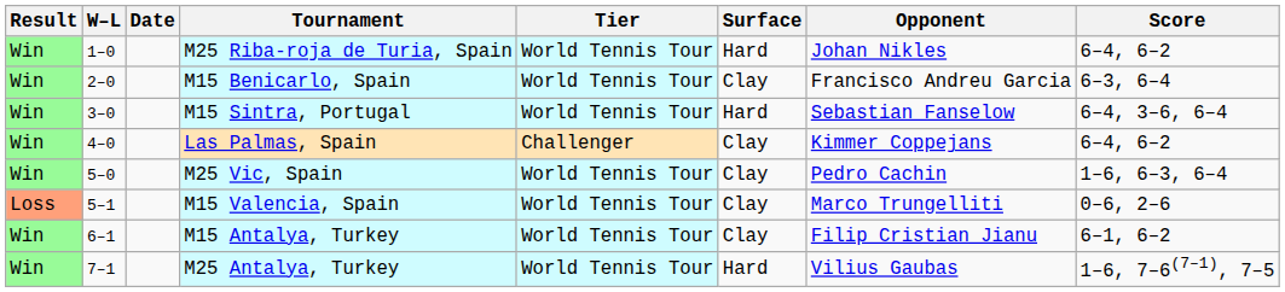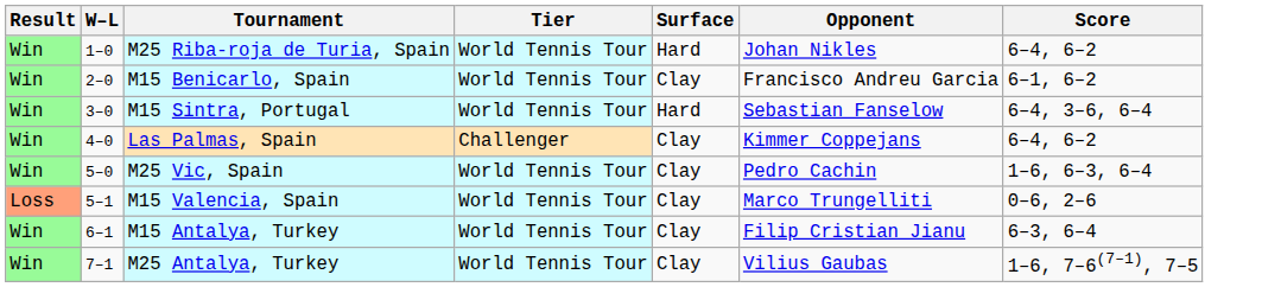 <table class="sortable wikitable">
 <tr>
 <th>Result</th>
 <th class="unsortable">W–L</th>
-<th>Date</th>
 <th>Tournament</th>
 <th>Tier</th>
 <th>Surface</th>
 <th>Opponent</th>
 <th class="unsortable">Score</th>
 </tr>
 <tr>
 <td bgcolor=98FB98>Win</td>
 <td><small>1–0</small></td>
-<td></td>
 <td style="background:#cffcff;">M25 <a href='#'>Riba-roja de Turia</a>, Spain</td>
 <td style="background:#cffcff;">World Tennis Tour</td>
 <td>Hard</td>
 <td> <a href='#'>Johan Nikles</a></td>
 <td>6–4, 6–2</td>
 </tr>
 <tr>
 <td bgcolor=98FB98>Win</td>
 <td><small>2–0</small></td>
-<td></td>
 <td style="background:#cffcff;">M15 <a href='#'>Benicarlo</a>, Spain</td>
 <td style="background:#cffcff;">World Tennis Tour</td>
 <td>Clay</td>
 <td> Francisco Andreu Garcia</td>
-<td>6–3, 6–4</td>
+<td>6–1, 6–2</td>
 </tr>
 <tr>
 <td bgcolor=98FB98>Win</td>
 <td><small>3–0</small></td>
-<td></td>
 <td style="background:#cffcff;">M15 <a href='#'>Sintra</a>, Portugal</td>
 <td style="background:#cffcff;">World Tennis Tour</td>
 <td>Hard</td>
 <td> <a href='#'>Sebastian Fanselow</a></td>
 <td>6–4, 3–6, 6–4</td>
 </tr>
 <tr>
 <td bgcolor= 98FB98>Win</td>
 <td><small>4–0</small></td>
-<td><a href='#'></a></td>
 <td style="background:moccasin;"><a href='#'>Las Palmas</a>, Spain</td>
 <td style="background:moccasin;">Challenger</td>
 <td>Clay</td>
 <td> <a href='#'>Kimmer Coppejans</a></td>
 <td>6–4, 6–2</td>
 </tr>
 <tr>
 <td bgcolor=98FB98>Win</td>
 <td><small>5–0</small></td>
-<td></td>
 <td style="background:#cffcff;">M25 <a href='#'>Vic</a>, Spain</td>
 <td style="background:#cffcff;">World Tennis Tour</td>
 <td>Clay</td>
 <td> <a href='#'>Pedro Cachin</a></td>
 <td>1–6, 6–3, 6–4</td>
 </tr>
 <tr>
 <td bgcolor=FFA07A>Loss</td>
 <td><small>5–1</small></td>
-<td></td>
 <td style="background:#cffcff;">M15 <a href='#'>Valencia</a>, Spain</td>
 <td style="background:#cffcff;">World Tennis Tour</td>
 <td>Clay</td>
 <td> <a href='#'>Marco Trungelliti</a></td>
 <td>0–6, 2–6</td>
 </tr>
 <tr>
 <td bgcolor=98FB98>Win</td>
 <td><small>6–1</small></td>
-<td></td>
 <td style="background:#cffcff;">M15 <a href='#'>Antalya</a>, Turkey</td>
 <td style="background:#cffcff;">World Tennis Tour</td>
 <td>Clay</td>
 <td> <a href='#'>Filip Cristian Jianu</a></td>
-<td>6–1, 6–2</td>
+<td>6–3, 6–4</td>
 </tr>
 <tr>
 <td bgcolor=98FB98>Win</td>
 <td><small>7–1</small></td>
-<td></td>
 <td style="background:#cffcff;">M25 <a href='#'>Antalya</a>, Turkey</td>
 <td style="background:#cffcff;">World Tennis Tour</td>
-<td>Hard</td>
+<td>Clay</td>
 <td> <a href='#'>Vilius Gaubas</a></td>
 <td>1–6, 7–6<sup>(7–1)</sup>, 7–5</td>
 </tr>
 </table>
